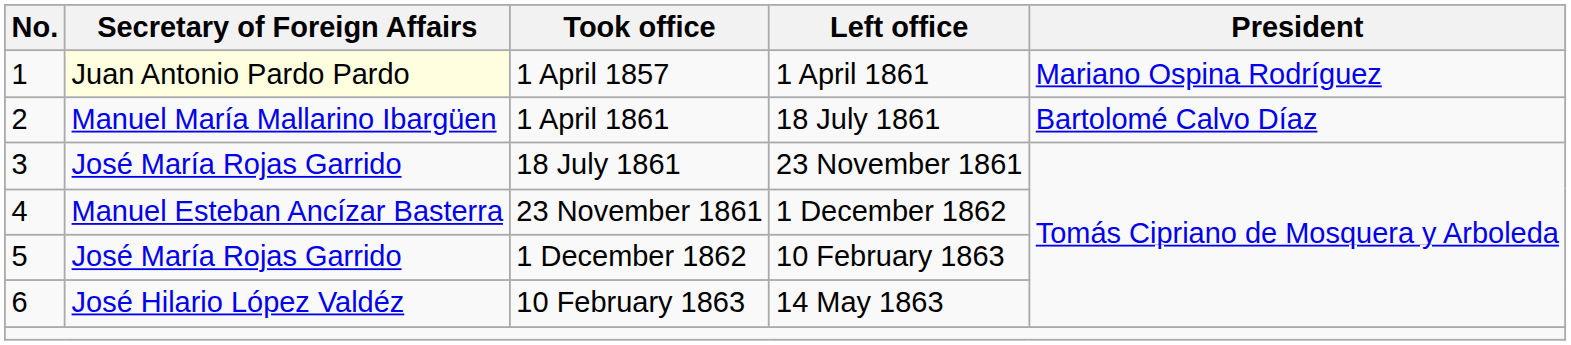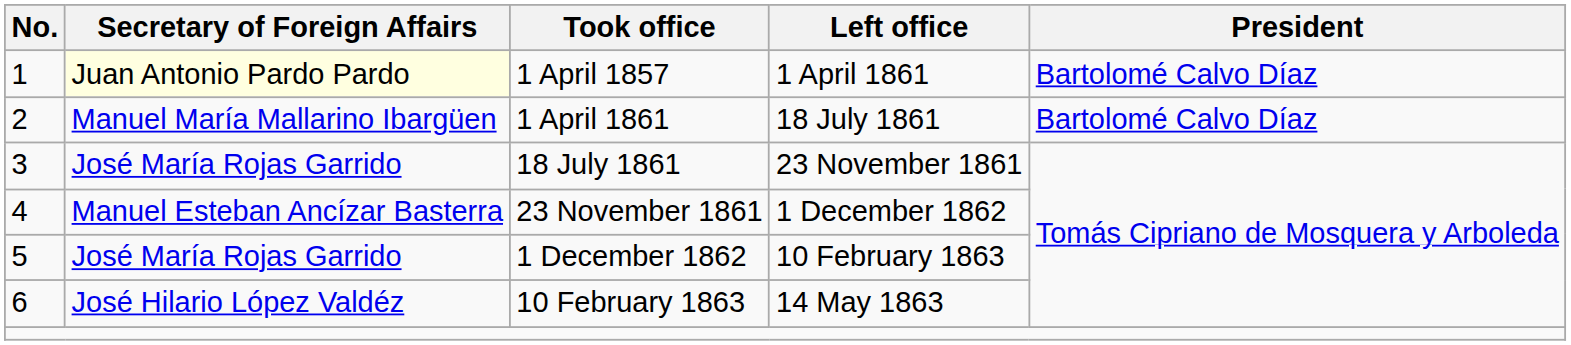 <table class="wikitable">
 <tr>
 <th>No.</th>
 <th>Secretary of Foreign Affairs</th>
 <th>Took office</th>
 <th>Left office</th>
 <th>President</th>
 </tr>
 <tr>
 <td>1</td>
 <td style="background: lightyellow;">Juan Antonio Pardo Pardo</td>
 <td>1 April 1857</td>
 <td>1 April 1861</td>
-<td><a href='#'>Mariano Ospina Rodríguez</a></td>
+<td><a href='#'>Bartolomé Calvo Díaz</a></td>
 </tr>
 <tr>
 <td>2</td>
 <td><a href='#'>Manuel María Mallarino Ibargüen</a></td>
 <td>1 April 1861</td>
 <td>18 July 1861</td>
 <td><a href='#'>Bartolomé Calvo Díaz</a></td>
 </tr>
 <tr>
 <td>3</td>
 <td><a href='#'>José María Rojas Garrido</a></td>
 <td>18 July 1861</td>
 <td>23 November 1861</td>
 <td rowspan="4"><a href='#'>Tomás Cipriano de Mosquera y Arboleda</a></td>
 </tr>
 <tr>
 <td>4</td>
 <td><a href='#'>Manuel Esteban Ancízar Basterra</a></td>
 <td>23 November 1861</td>
 <td>1 December 1862</td>
 </tr>
 <tr>
 <td>5</td>
 <td><a href='#'>José María Rojas Garrido</a></td>
 <td>1 December 1862</td>
 <td>10 February 1863</td>
 </tr>
 <tr>
 <td>6</td>
 <td><a href='#'>José Hilario López Valdéz</a></td>
 <td>10 February 1863</td>
 <td>14 May 1863</td>
 </tr>
 <tr>
 <td colspan="5" ! style="text-align: center;"></td>
 </tr>
 </table>
